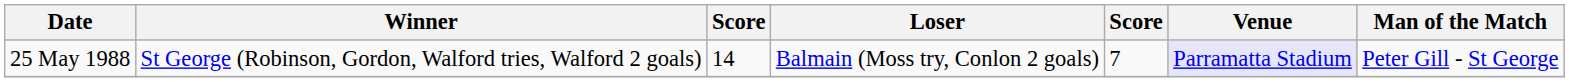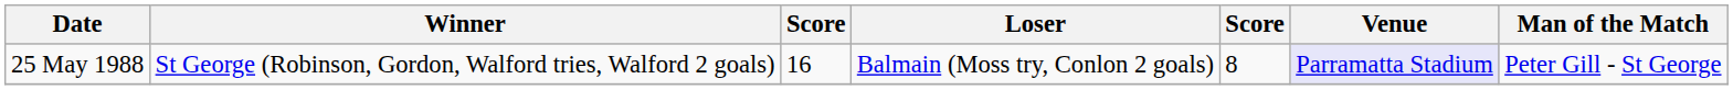 <table class="wikitable">
 <tr>
 <th>Date</th>
 <th>Winner</th>
 <th>Score</th>
 <th>Loser</th>
 <th>Score</th>
 <th>Venue</th>
 <th>Man of the Match</th>
 </tr>
 <tr>
 <td>25 May 1988</td>
 <td> <a href='#'>St George</a> (Robinson, Gordon, Walford tries, Walford 2 goals)</td>
-<td>14</td>
+<td>16</td>
 <td> <a href='#'>Balmain</a> (Moss try, Conlon 2 goals)</td>
-<td>7</td>
+<td>8</td>
 <td style="background: lavender;"><a href='#'>Parramatta Stadium</a></td>
 <td><a href='#'>Peter Gill</a> - <a href='#'>St George</a></td>
 </tr>
 <tr>
 </tr>
 </table>
